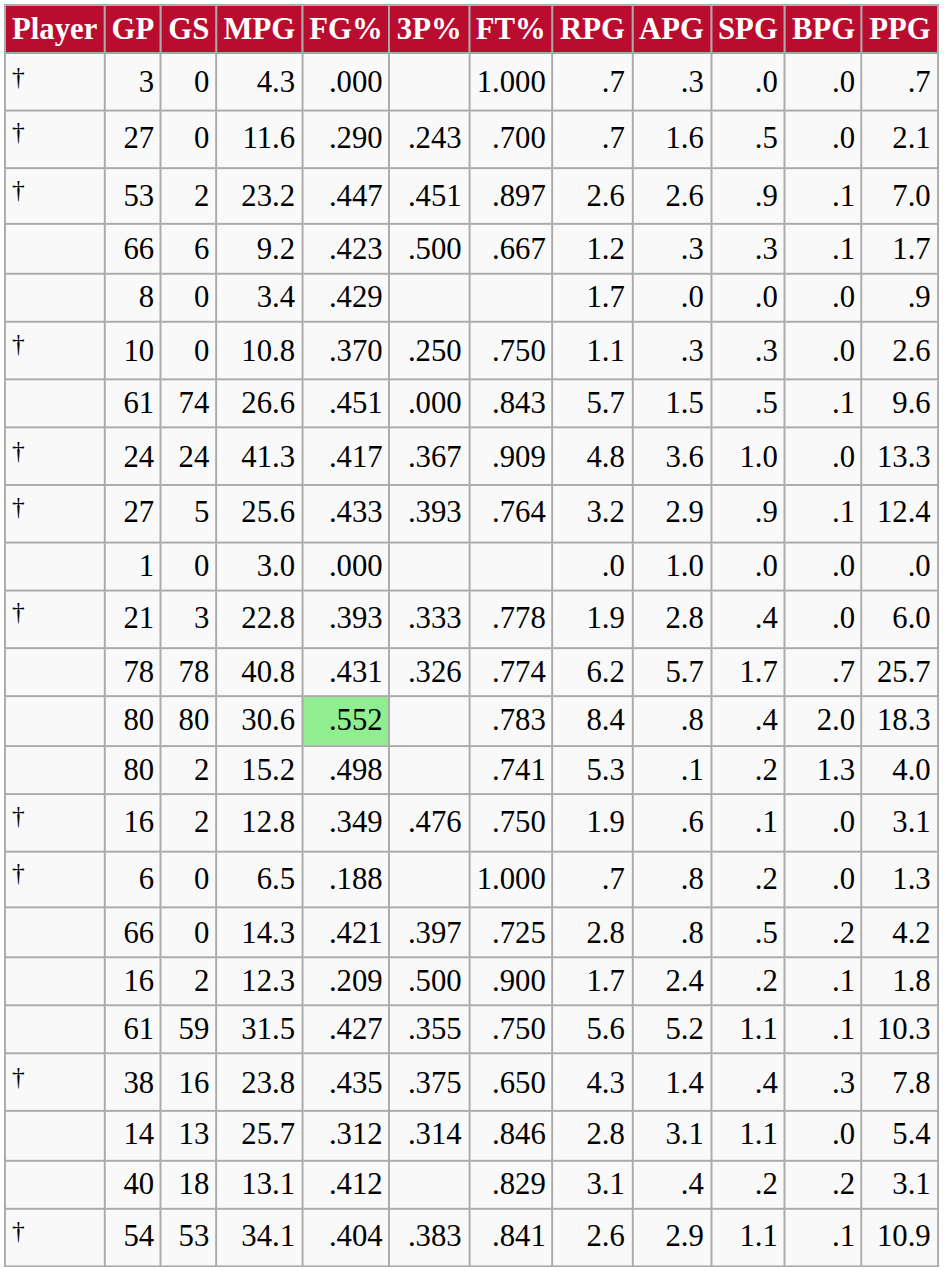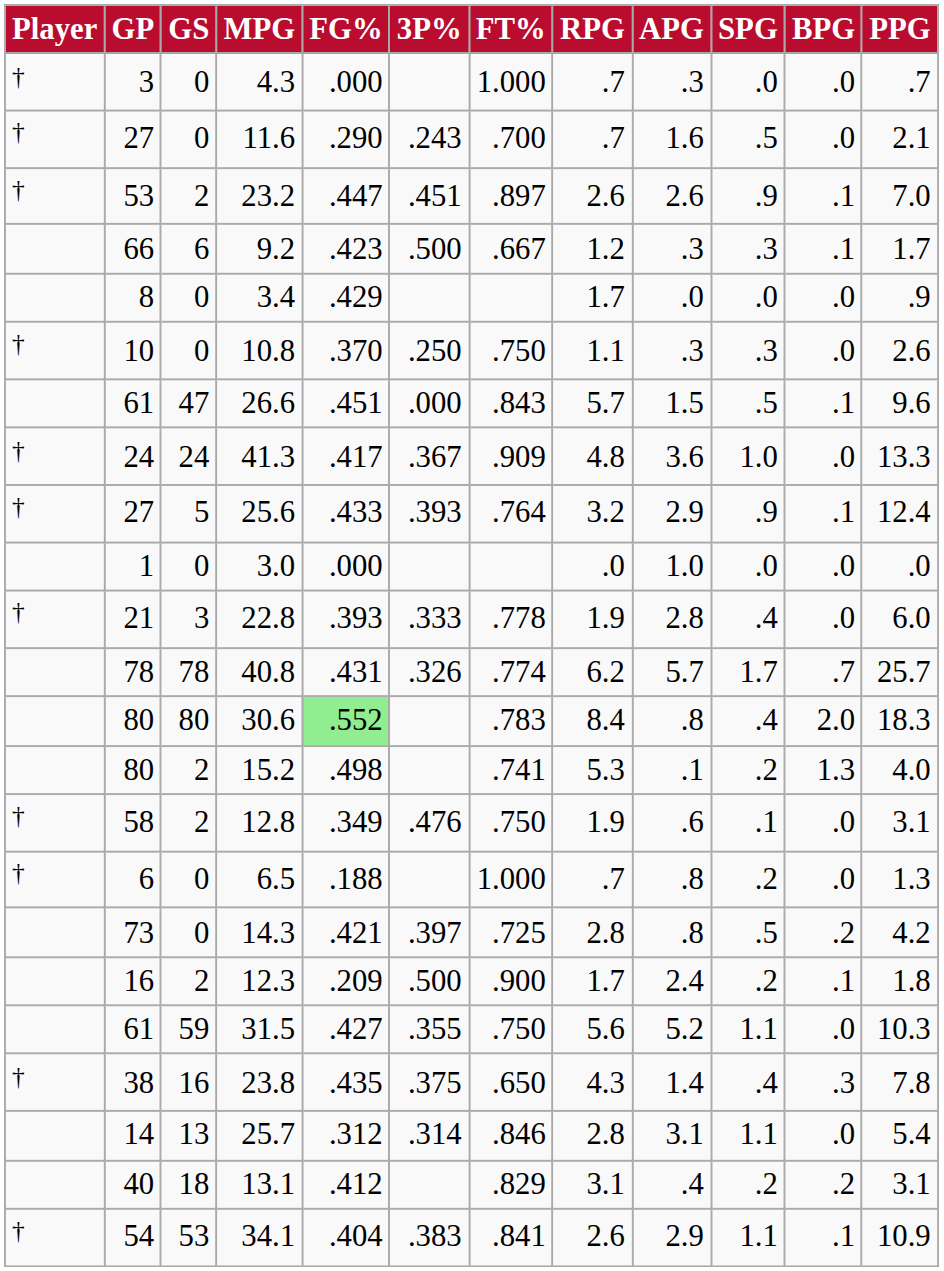 <table class="wikitable sortable" style="text-align:right;">
 <tr>
 <th style="background:#BA0C2F; color:#FFFFFF">Player</th>
 <th style="background:#BA0C2F; color:#FFFFFF">GP</th>
 <th style="background:#BA0C2F; color:#FFFFFF">GS</th>
 <th style="background:#BA0C2F; color:#FFFFFF">MPG</th>
 <th style="background:#BA0C2F; color:#FFFFFF">FG%</th>
 <th style="background:#BA0C2F; color:#FFFFFF">3P%</th>
 <th style="background:#BA0C2F; color:#FFFFFF">FT%</th>
 <th style="background:#BA0C2F; color:#FFFFFF">RPG</th>
 <th style="background:#BA0C2F; color:#FFFFFF">APG</th>
 <th style="background:#BA0C2F; color:#FFFFFF">SPG</th>
 <th style="background:#BA0C2F; color:#FFFFFF">BPG</th>
 <th style="background:#BA0C2F; color:#FFFFFF">PPG</th>
 </tr>
 <tr>
 <td style="text-align:left;"><sup>†</sup></td>
 <td>3</td>
 <td>0</td>
 <td>4.3</td>
 <td>.000</td>
 <td></td>
 <td>1.000</td>
 <td>.7</td>
 <td>.3</td>
 <td>.0</td>
 <td>.0</td>
 <td>.7</td>
 </tr>
 <tr>
 <td style="text-align:left;"><sup>†</sup></td>
 <td>27</td>
 <td>0</td>
 <td>11.6</td>
 <td>.290</td>
 <td>.243</td>
 <td>.700</td>
 <td>.7</td>
 <td>1.6</td>
 <td>.5</td>
 <td>.0</td>
 <td>2.1</td>
 </tr>
 <tr>
 <td style="text-align:left;"><sup>†</sup></td>
 <td>53</td>
 <td>2</td>
 <td>23.2</td>
 <td>.447</td>
 <td>.451</td>
 <td>.897</td>
 <td>2.6</td>
 <td>2.6</td>
 <td>.9</td>
 <td>.1</td>
 <td>7.0</td>
 </tr>
 <tr>
 <td style="text-align:left;"></td>
 <td>66</td>
 <td>6</td>
 <td>9.2</td>
 <td>.423</td>
 <td>.500</td>
 <td>.667</td>
 <td>1.2</td>
 <td>.3</td>
 <td>.3</td>
 <td>.1</td>
 <td>1.7</td>
 </tr>
 <tr>
 <td style="text-align:left;"></td>
 <td>8</td>
 <td>0</td>
 <td>3.4</td>
 <td>.429</td>
 <td></td>
 <td></td>
 <td>1.7</td>
 <td>.0</td>
 <td>.0</td>
 <td>.0</td>
 <td>.9</td>
 </tr>
 <tr>
 <td style="text-align:left;"><sup>†</sup></td>
 <td>10</td>
 <td>0</td>
 <td>10.8</td>
 <td>.370</td>
 <td>.250</td>
 <td>.750</td>
 <td>1.1</td>
 <td>.3</td>
 <td>.3</td>
 <td>.0</td>
 <td>2.6</td>
 </tr>
 <tr>
 <td style="text-align:left;"></td>
 <td>61</td>
-<td>74</td>
+<td>47</td>
 <td>26.6</td>
 <td>.451</td>
 <td>.000</td>
 <td>.843</td>
 <td>5.7</td>
 <td>1.5</td>
 <td>.5</td>
 <td>.1</td>
 <td>9.6</td>
 </tr>
 <tr>
 <td style="text-align:left;"><sup>†</sup></td>
 <td>24</td>
 <td>24</td>
 <td>41.3</td>
 <td>.417</td>
 <td>.367</td>
 <td>.909</td>
 <td>4.8</td>
 <td>3.6</td>
 <td>1.0</td>
 <td>.0</td>
 <td>13.3</td>
 </tr>
 <tr>
 <td style="text-align:left;"><sup>†</sup></td>
 <td>27</td>
 <td>5</td>
 <td>25.6</td>
 <td>.433</td>
 <td>.393</td>
 <td>.764</td>
 <td>3.2</td>
 <td>2.9</td>
 <td>.9</td>
 <td>.1</td>
 <td>12.4</td>
 </tr>
 <tr>
 <td style="text-align:left;"></td>
 <td>1</td>
 <td>0</td>
 <td>3.0</td>
 <td>.000</td>
 <td></td>
 <td></td>
 <td>.0</td>
 <td>1.0</td>
 <td>.0</td>
 <td>.0</td>
 <td>.0</td>
 </tr>
 <tr>
 <td style="text-align:left;"><sup>†</sup></td>
 <td>21</td>
 <td>3</td>
 <td>22.8</td>
 <td>.393</td>
 <td>.333</td>
 <td>.778</td>
 <td>1.9</td>
 <td>2.8</td>
 <td>.4</td>
 <td>.0</td>
 <td>6.0</td>
 </tr>
 <tr>
 <td style="text-align:left;"></td>
 <td>78</td>
 <td>78</td>
 <td>40.8</td>
 <td>.431</td>
 <td>.326</td>
 <td>.774</td>
 <td>6.2</td>
 <td>5.7</td>
 <td>1.7</td>
 <td>.7</td>
 <td>25.7</td>
 </tr>
 <tr>
 <td style="text-align:left;"></td>
 <td>80</td>
 <td>80</td>
 <td>30.6</td>
 <td style="background: lightgreen;">.552</td>
 <td></td>
 <td>.783</td>
 <td>8.4</td>
 <td>.8</td>
 <td>.4</td>
 <td>2.0</td>
 <td>18.3</td>
 </tr>
 <tr>
 <td style="text-align:left;"></td>
 <td>80</td>
 <td>2</td>
 <td>15.2</td>
 <td>.498</td>
 <td></td>
 <td>.741</td>
 <td>5.3</td>
 <td>.1</td>
 <td>.2</td>
 <td>1.3</td>
 <td>4.0</td>
 </tr>
 <tr>
 <td style="text-align:left;"><sup>†</sup></td>
-<td>16</td>
+<td>58</td>
 <td>2</td>
 <td>12.8</td>
 <td>.349</td>
 <td>.476</td>
 <td>.750</td>
 <td>1.9</td>
 <td>.6</td>
 <td>.1</td>
 <td>.0</td>
 <td>3.1</td>
 </tr>
 <tr>
 <td style="text-align:left;"><sup>†</sup></td>
 <td>6</td>
 <td>0</td>
 <td>6.5</td>
 <td>.188</td>
 <td></td>
 <td>1.000</td>
 <td>.7</td>
 <td>.8</td>
 <td>.2</td>
 <td>.0</td>
 <td>1.3</td>
 </tr>
 <tr>
 <td style="text-align:left;"></td>
-<td>66</td>
+<td>73</td>
 <td>0</td>
 <td>14.3</td>
 <td>.421</td>
 <td>.397</td>
 <td>.725</td>
 <td>2.8</td>
 <td>.8</td>
 <td>.5</td>
 <td>.2</td>
 <td>4.2</td>
 </tr>
 <tr>
 <td style="text-align:left;"></td>
 <td>16</td>
 <td>2</td>
 <td>12.3</td>
 <td>.209</td>
 <td>.500</td>
 <td>.900</td>
 <td>1.7</td>
 <td>2.4</td>
 <td>.2</td>
 <td>.1</td>
 <td>1.8</td>
 </tr>
 <tr>
 <td style="text-align:left;"></td>
 <td>61</td>
 <td>59</td>
 <td>31.5</td>
 <td>.427</td>
 <td>.355</td>
 <td>.750</td>
 <td>5.6</td>
 <td>5.2</td>
 <td>1.1</td>
-<td>.1</td>
+<td>.0</td>
 <td>10.3</td>
 </tr>
 <tr>
 <td style="text-align:left;"><sup>†</sup></td>
 <td>38</td>
 <td>16</td>
 <td>23.8</td>
 <td>.435</td>
 <td>.375</td>
 <td>.650</td>
 <td>4.3</td>
 <td>1.4</td>
 <td>.4</td>
 <td>.3</td>
 <td>7.8</td>
 </tr>
 <tr>
 <td style="text-align:left;"></td>
 <td>14</td>
 <td>13</td>
 <td>25.7</td>
 <td>.312</td>
 <td>.314</td>
 <td>.846</td>
 <td>2.8</td>
 <td>3.1</td>
 <td>1.1</td>
 <td>.0</td>
 <td>5.4</td>
 </tr>
 <tr>
 <td style="text-align:left;"></td>
 <td>40</td>
 <td>18</td>
 <td>13.1</td>
 <td>.412</td>
 <td></td>
 <td>.829</td>
 <td>3.1</td>
 <td>.4</td>
 <td>.2</td>
 <td>.2</td>
 <td>3.1</td>
 </tr>
 <tr>
 <td style="text-align:left;"><sup>†</sup></td>
 <td>54</td>
 <td>53</td>
 <td>34.1</td>
 <td>.404</td>
 <td>.383</td>
 <td>.841</td>
 <td>2.6</td>
 <td>2.9</td>
 <td>1.1</td>
 <td>.1</td>
 <td>10.9</td>
 </tr>
 </table>
